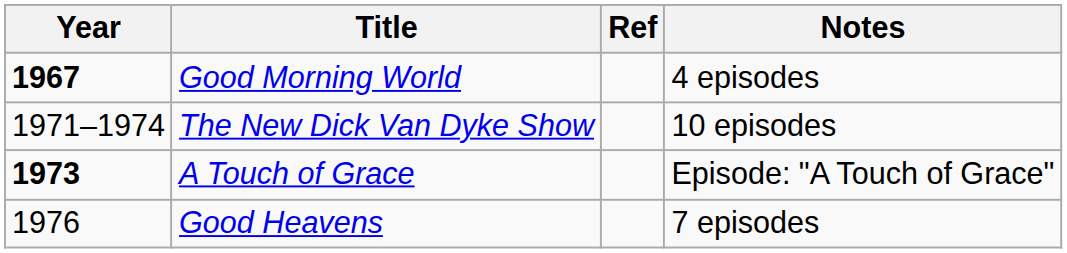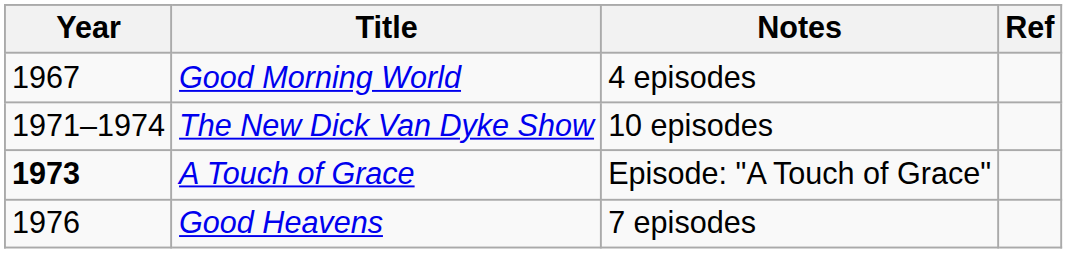 <table class="wikitable sortable">
 <tr>
 <th>Year</th>
 <th>Title</th>
+<th class="unsortable">Notes</th>
 <th>Ref</th>
-<th class="unsortable">Notes</th>
 </tr>
 <tr>
-<td><strong>1967</strong></td>
+<td>1967</td>
 <td><em><a href='#'>Good Morning World</a></em></td>
+<td>4 episodes</td>
 <td></td>
-<td>4 episodes</td>
 </tr>
 <tr>
 <td>1971–1974</td>
 <td><em><a href='#'>The New Dick Van Dyke Show</a></em></td>
+<td>10 episodes</td>
 <td></td>
-<td>10 episodes</td>
 </tr>
 <tr>
 <td><strong>1973</strong></td>
 <td><em><a href='#'>A Touch of Grace</a></em></td>
+<td>Episode: "A Touch of Grace"</td>
 <td></td>
-<td>Episode: "A Touch of Grace"</td>
 </tr>
 <tr>
 <td>1976</td>
 <td><em><a href='#'>Good Heavens</a></em></td>
+<td>7 episodes</td>
 <td></td>
-<td>7 episodes</td>
 </tr>
 </table>
